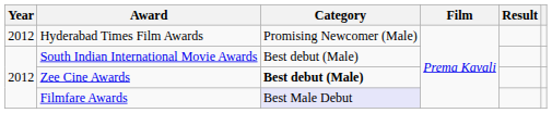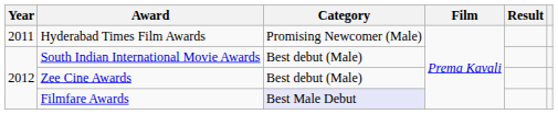 <table class="wikitable sortable">
 <tr>
 <th>Year</th>
 <th>Award</th>
 <th>Category</th>
 <th>Film</th>
 <th>Result</th>
 <th class="unsortable"></th>
 </tr>
 <tr>
-<td>2012</td>
+<td>2011</td>
 <td>Hyderabad Times Film Awards</td>
 <td>Promising Newcomer (Male)</td>
 <td rowspan="4"><em><a href='#'>Prema Kavali</a></em></td>
 <td></td>
 <td></td>
 </tr>
 <tr>
 <td rowspan="3">2012</td>
 <td><a href='#'>South Indian International Movie Awards</a></td>
 <td>Best debut (Male)</td>
 <td></td>
 <td></td>
 </tr>
 <tr>
 <td><a href='#'>Zee Cine Awards</a></td>
-<td><strong>Best debut (Male)</strong></td>
+<td>Best debut (Male)</td>
 <td></td>
 <td></td>
 </tr>
 <tr>
 <td><a href='#'>Filmfare Awards</a></td>
 <td style="background: lavender;">Best Male Debut</td>
 <td></td>
 <td></td>
 </tr>
 </table>
